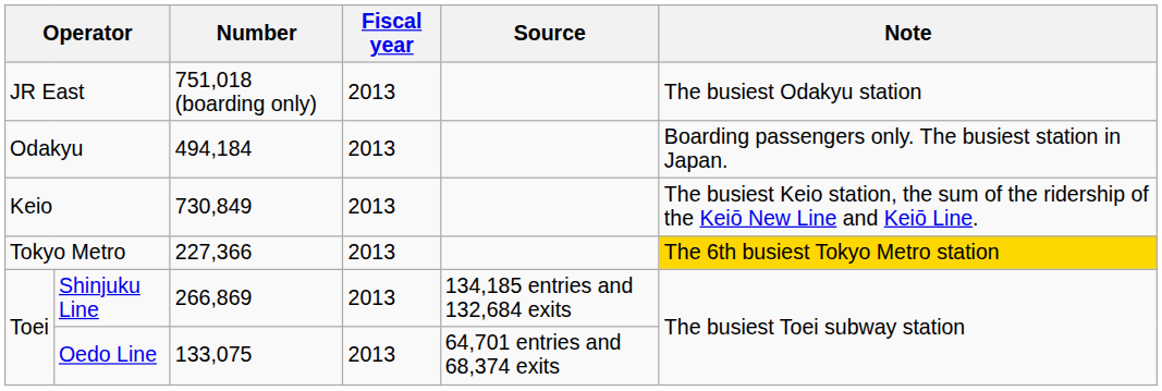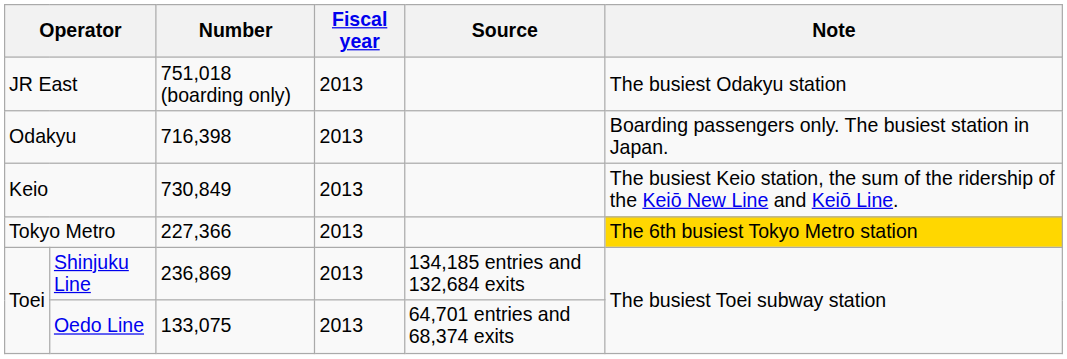 <table class="wikitable">
 <tr>
 <th colspan=2>Operator</th>
 <th>Number</th>
 <th><a href='#'>Fiscal year</a></th>
 <th>Source</th>
 <th>Note</th>
 </tr>
 <tr>
 <td colspan=2>JR East</td>
 <td>751,018 (boarding only)</td>
 <td>2013</td>
 <td></td>
 <td>The busiest Odakyu station</td>
 </tr>
 <tr>
 <td colspan=2>Odakyu</td>
-<td>494,184</td>
+<td>716,398</td>
 <td>2013</td>
 <td></td>
 <td>Boarding passengers only. The busiest station in Japan.</td>
 </tr>
 <tr>
 <td colspan=2>Keio</td>
 <td>730,849</td>
 <td>2013</td>
 <td></td>
 <td>The busiest Keio station, the sum of the ridership of the <a href='#'>Keiō New Line</a> and <a href='#'>Keiō Line</a>.</td>
 </tr>
 <tr>
 <td colspan=2>Tokyo Metro</td>
 <td>227,366</td>
 <td>2013</td>
 <td></td>
 <td style="background: gold;">The 6th busiest Tokyo Metro station</td>
 </tr>
 <tr 　>
 <td rowspan=2>Toei</td>
 <td><a href='#'>Shinjuku Line</a></td>
-<td>266,869</td>
+<td>236,869</td>
 <td>2013</td>
 <td>134,185 entries and 132,684 exits</td>
 <td rowspan=2>The busiest Toei subway station</td>
 </tr>
 <tr>
 <td><a href='#'>Oedo Line</a></td>
 <td>133,075</td>
 <td>2013</td>
 <td>64,701 entries and 68,374 exits</td>
 </tr>
 </table>
